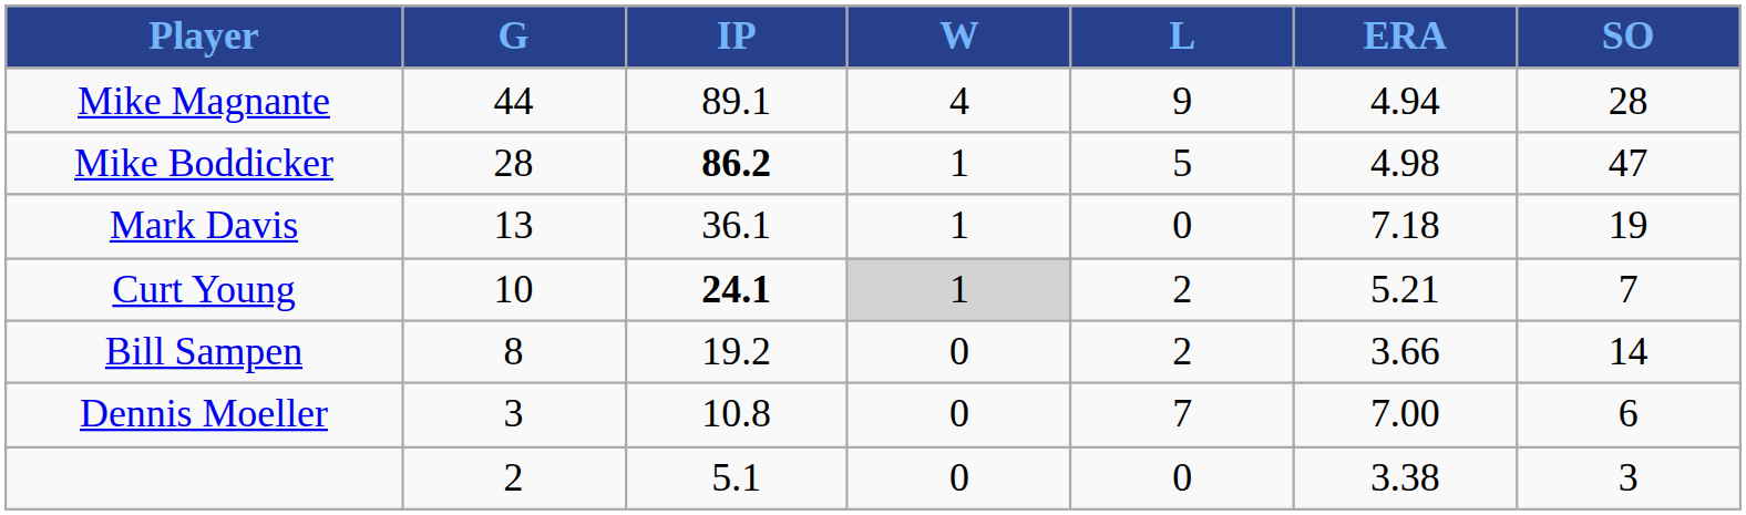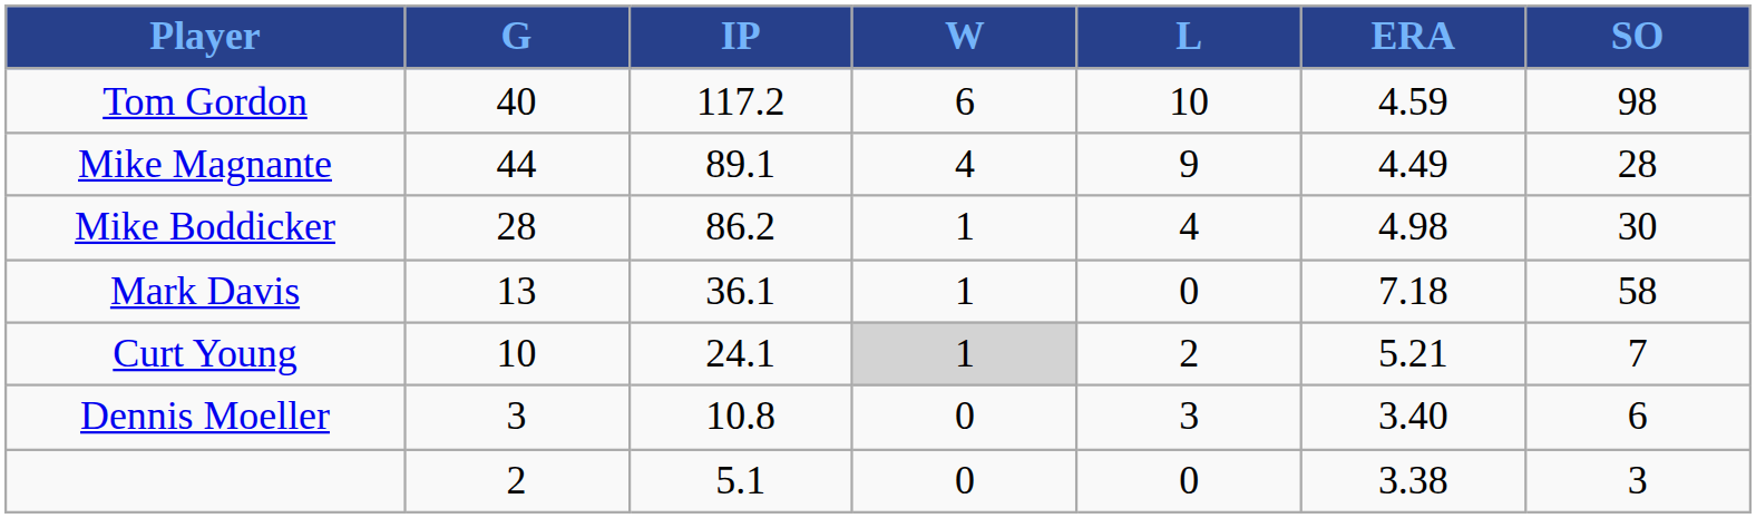 <table class="wikitable sortable">
 <tr>
 <th style="background:#27408B;color:#74B4FA;" width="16%">Player</th>
 <th style="background:#27408B;color:#74B4FA;" width="9%">G</th>
 <th style="background:#27408B;color:#74B4FA;" width="9%">IP</th>
 <th style="background:#27408B;color:#74B4FA;" width="9%">W</th>
 <th style="background:#27408B;color:#74B4FA;" width="9%">L</th>
 <th style="background:#27408B;color:#74B4FA;" width="9%">ERA</th>
 <th style="background:#27408B;color:#74B4FA;" width="9%">SO</th>
 </tr>
+<tr align="center">
+<td><a href='#'>Tom Gordon</a></td>
+<td>40</td>
+<td>117.2</td>
+<td>6</td>
+<td>10</td>
+<td>4.59</td>
+<td>98</td>
+</tr>
 <tr align=center>
 <td><a href='#'>Mike Magnante</a></td>
 <td>44</td>
 <td>89.1</td>
 <td>4</td>
 <td>9</td>
-<td>4.94</td>
+<td>4.49</td>
 <td>28</td>
 </tr>
 <tr align=center>
 <td><a href='#'>Mike Boddicker</a></td>
 <td>28</td>
-<td><strong>86.2</strong></td>
+<td>86.2</td>
 <td>1</td>
-<td>5</td>
+<td>4</td>
 <td>4.98</td>
-<td>47</td>
+<td>30</td>
 </tr>
 <tr align=center>
 <td><a href='#'>Mark Davis</a></td>
 <td>13</td>
 <td>36.1</td>
 <td>1</td>
 <td>0</td>
 <td>7.18</td>
-<td>19</td>
+<td>58</td>
 </tr>
 <tr align=center>
 <td><a href='#'>Curt Young</a></td>
 <td>10</td>
-<td><strong>24.1</strong></td>
+<td>24.1</td>
 <td style="background: lightgrey;">1</td>
 <td>2</td>
 <td>5.21</td>
 <td>7</td>
 </tr>
 <tr align=center>
-<td><a href='#'>Bill Sampen</a></td>
-<td>8</td>
-<td>19.2</td>
-<td>0</td>
-<td>2</td>
-<td>3.66</td>
-<td>14</td>
-</tr>
-<tr align=center>
 <td><a href='#'>Dennis Moeller</a></td>
 <td>3</td>
 <td>10.8</td>
 <td>0</td>
-<td>7</td>
-<td>7.00</td>
+<td>3</td>
+<td>3.40</td>
 <td>6</td>
 </tr>
 <tr align=center>
 <td></td>
 <td>2</td>
 <td>5.1</td>
 <td>0</td>
 <td>0</td>
 <td>3.38</td>
 <td>3</td>
 </tr>
 </table>
